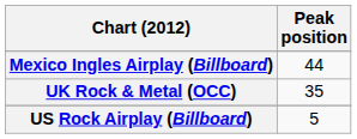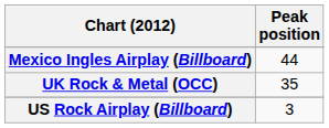 <table class="wikitable sortable plainrowheaders" style="text-align:center">
 <tr>
 <th scope="col">Chart (2012)</th>
 <th scope="col">Peak<br>position</th>
 </tr>
 <tr>
 </tr>
 <tr>
 <th scope="row"><a href='#'>Mexico Ingles Airplay</a> (<em><a href='#'>Billboard</a></em>)</th>
 <td>44</td>
 </tr>
 <tr>
 <th scope="row"><a href='#'>UK Rock & Metal</a> (<a href='#'>OCC</a>)</th>
 <td>35</td>
 </tr>
 <tr>
 </tr>
 <tr>
 </tr>
 <tr>
 <th scope="row">US <a href='#'>Rock Airplay</a> (<em><a href='#'>Billboard</a></em>)</th>
-<td>5</td>
+<td>3</td>
 </tr>
 </table>
